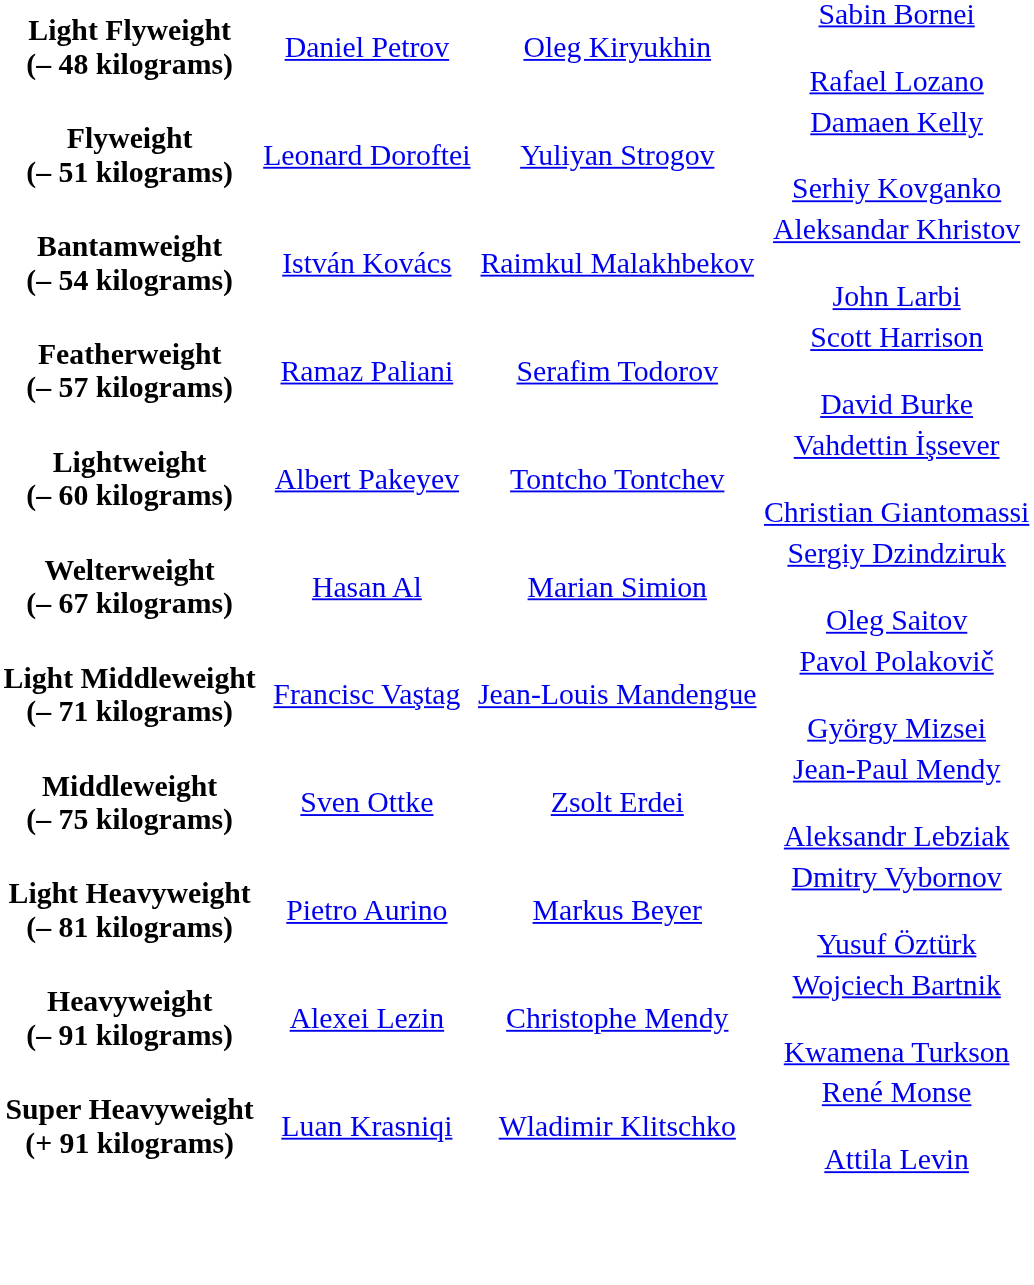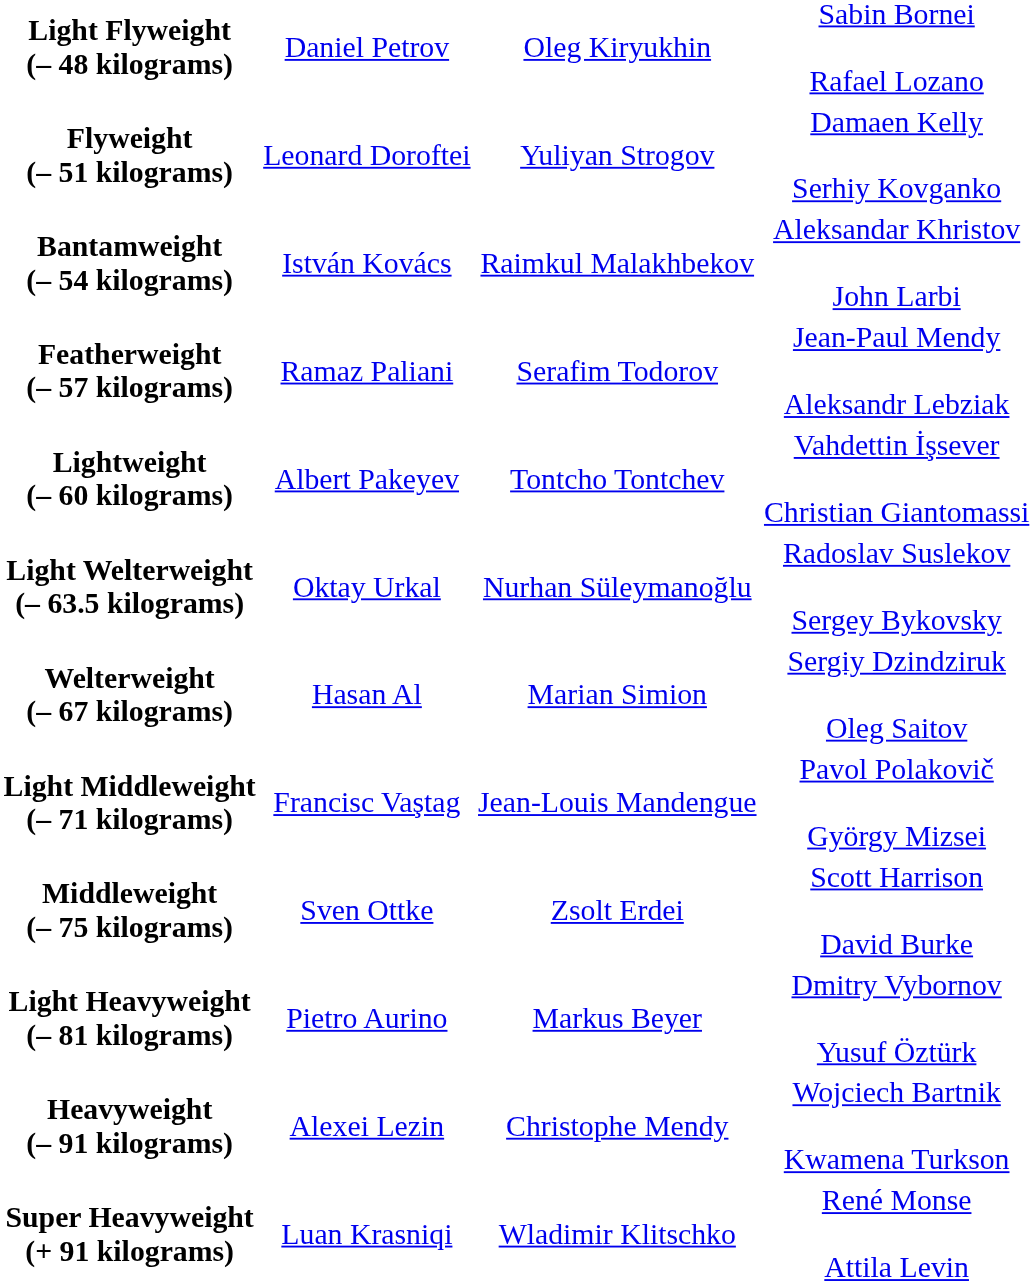 <table>
 <tr align="center">
 <td><strong>Light Flyweight<br>(– 48 kilograms)</strong></td>
 <td> <a href='#'>Daniel Petrov</a><br></td>
 <td> <a href='#'>Oleg Kiryukhin</a><br></td>
 <td> <a href='#'>Sabin Bornei</a><br><br> <a href='#'>Rafael Lozano</a><br></td>
 </tr>
 <tr align="center">
 <td><strong>Flyweight<br>(– 51 kilograms)</strong></td>
 <td> <a href='#'>Leonard Doroftei</a><br></td>
 <td> <a href='#'>Yuliyan Strogov</a><br></td>
 <td> <a href='#'>Damaen Kelly</a><br><br> <a href='#'>Serhiy Kovganko</a><br></td>
 </tr>
 <tr align="center">
 <td><strong>Bantamweight<br>(– 54 kilograms)</strong></td>
 <td> <a href='#'>István Kovács</a><br></td>
 <td> <a href='#'>Raimkul Malakhbekov</a><br></td>
 <td> <a href='#'>Aleksandar Khristov</a><br><br> <a href='#'>John Larbi</a><br></td>
 </tr>
 <tr align="center">
 <td><strong>Featherweight<br>(– 57 kilograms)</strong></td>
 <td> <a href='#'>Ramaz Paliani</a><br></td>
 <td> <a href='#'>Serafim Todorov</a><br></td>
-<td> <a href='#'>Scott Harrison</a><br><br> <a href='#'>David Burke</a><br></td>
+<td> <a href='#'>Jean-Paul Mendy</a><br><br> <a href='#'>Aleksandr Lebziak</a><br></td>
 </tr>
 <tr align="center">
 <td><strong>Lightweight<br>(– 60 kilograms)</strong></td>
 <td> <a href='#'>Albert Pakeyev</a><br></td>
 <td> <a href='#'>Tontcho Tontchev</a><br></td>
 <td> <a href='#'>Vahdettin İşsever</a><br><br> <a href='#'>Christian Giantomassi</a><br></td>
+</tr>
+<tr align="center">
+<td><strong>Light Welterweight<br>(– 63.5 kilograms)</strong></td>
+<td> <a href='#'>Oktay Urkal</a><br></td>
+<td> <a href='#'>Nurhan Süleymanoğlu</a><br></td>
+<td> <a href='#'>Radoslav Suslekov</a><br><br> <a href='#'>Sergey Bykovsky</a><br></td>
 </tr>
 <tr align="center">
 <td><strong>Welterweight<br>(– 67 kilograms)</strong></td>
 <td> <a href='#'>Hasan Al</a><br></td>
 <td> <a href='#'>Marian Simion</a><br></td>
 <td> <a href='#'>Sergiy Dzindziruk</a><br><br> <a href='#'>Oleg Saitov</a><br></td>
 </tr>
 <tr align="center">
 <td><strong>Light Middleweight<br>(– 71 kilograms)</strong></td>
 <td> <a href='#'>Francisc Vaştag</a><br></td>
 <td> <a href='#'>Jean-Louis Mandengue</a><br></td>
 <td> <a href='#'>Pavol Polakovič</a><br><br> <a href='#'>György Mizsei</a><br></td>
 </tr>
 <tr align="center">
 <td><strong>Middleweight<br>(– 75 kilograms)</strong></td>
 <td> <a href='#'>Sven Ottke</a><br></td>
 <td> <a href='#'>Zsolt Erdei</a><br></td>
-<td> <a href='#'>Jean-Paul Mendy</a><br><br> <a href='#'>Aleksandr Lebziak</a><br></td>
+<td> <a href='#'>Scott Harrison</a><br><br> <a href='#'>David Burke</a><br></td>
 </tr>
 <tr align="center">
 <td><strong>Light Heavyweight<br>(– 81 kilograms)</strong></td>
 <td> <a href='#'>Pietro Aurino</a><br></td>
 <td> <a href='#'>Markus Beyer</a><br></td>
 <td> <a href='#'>Dmitry Vybornov</a><br><br> <a href='#'>Yusuf Öztürk</a><br></td>
 </tr>
 <tr align="center">
 <td><strong>Heavyweight<br>(– 91 kilograms)</strong></td>
 <td> <a href='#'>Alexei Lezin</a><br></td>
 <td> <a href='#'>Christophe Mendy</a><br></td>
 <td> <a href='#'>Wojciech Bartnik</a><br><br> <a href='#'>Kwamena Turkson</a><br></td>
 </tr>
 <tr align="center">
 <td><strong>Super Heavyweight<br>(+ 91 kilograms)</strong></td>
 <td> <a href='#'>Luan Krasniqi</a><br></td>
 <td> <a href='#'>Wladimir Klitschko</a><br></td>
 <td> <a href='#'>René Monse</a><br><br> <a href='#'>Attila Levin</a><br></td>
 </tr>
 </table>
